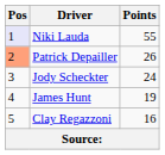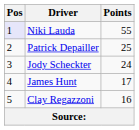 <table class="wikitable" style="font-size: 95%;">
 <tr>
 <th>Pos</th>
 <th>Driver</th>
 <th>Points</th>
 </tr>
 <tr>
 <td style="background: lavender;">1</td>
 <td> <a href='#'>Niki Lauda</a></td>
 <td align="right">55</td>
 </tr>
 <tr>
-<td style="background: lightsalmon;">2</td>
+<td>2</td>
 <td> <a href='#'>Patrick Depailler</a></td>
-<td align="right">26</td>
+<td align="right">25</td>
 </tr>
 <tr>
 <td>3</td>
 <td> <a href='#'>Jody Scheckter</a></td>
 <td align="right">24</td>
 </tr>
 <tr>
 <td>4</td>
 <td> <a href='#'>James Hunt</a></td>
-<td align="right">19</td>
+<td align="right">17</td>
 </tr>
 <tr>
 <td>5</td>
 <td> <a href='#'>Clay Regazzoni</a></td>
 <td align="right">16</td>
 </tr>
 <tr>
 <th colspan=4>Source:</th>
 </tr>
 </table>
